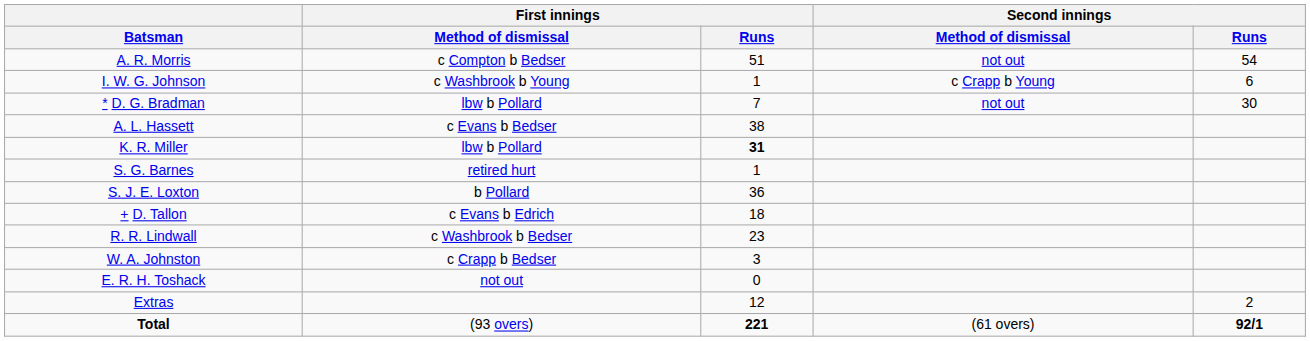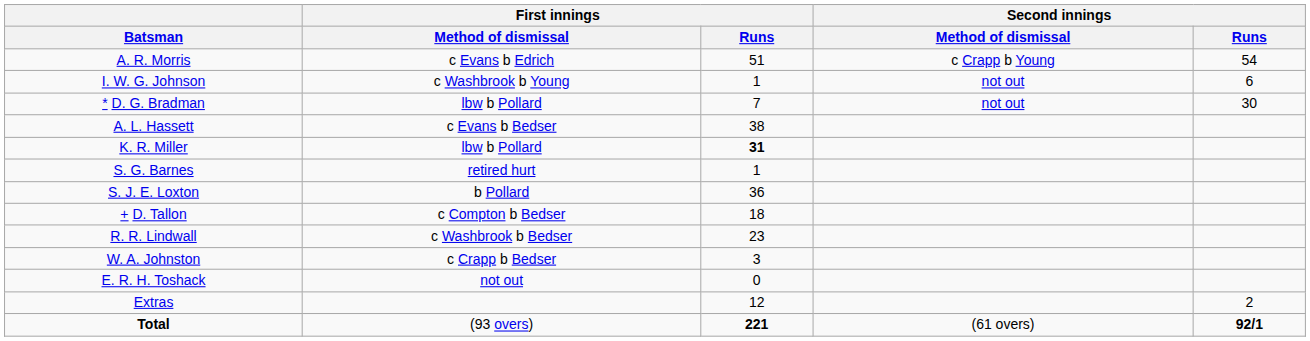 <table class="wikitable" style="font-size: 85%; text-align: center; width: 100%;">
 <tr>
 <th colspan="1"></th>
 <th colspan="2">First innings</th>
 <th colspan="2">Second innings</th>
 </tr>
 <tr>
 <th><a href='#'>Batsman</a></th>
 <th><a href='#'>Method of dismissal</a></th>
 <th><a href='#'>Runs</a></th>
 <th><a href='#'>Method of dismissal</a></th>
 <th><a href='#'>Runs</a></th>
 </tr>
 <tr>
 <td><a href='#'>A. R. Morris</a></td>
-<td>c <a href='#'>Compton</a> b <a href='#'>Bedser</a></td>
+<td>c <a href='#'>Evans</a> b <a href='#'>Edrich</a></td>
 <td>51</td>
-<td><a href='#'>not out</a></td>
+<td>c <a href='#'>Crapp</a> b <a href='#'>Young</a></td>
 <td>54</td>
 </tr>
 <tr>
 <td><a href='#'>I. W. G. Johnson</a></td>
 <td>c <a href='#'>Washbrook</a> b <a href='#'>Young</a></td>
 <td>1</td>
-<td>c <a href='#'>Crapp</a> b <a href='#'>Young</a></td>
+<td><a href='#'>not out</a></td>
 <td>6</td>
 </tr>
 <tr>
 <td><a href='#'>*</a> <a href='#'>D. G. Bradman</a></td>
 <td><a href='#'>lbw</a> b <a href='#'>Pollard</a></td>
 <td>7</td>
 <td><a href='#'>not out</a></td>
 <td>30</td>
 </tr>
 <tr>
 <td><a href='#'>A. L. Hassett</a></td>
 <td>c <a href='#'>Evans</a> b <a href='#'>Bedser</a></td>
 <td>38</td>
 <td></td>
 <td></td>
 </tr>
 <tr>
 <td><a href='#'>K. R. Miller</a></td>
 <td><a href='#'>lbw</a> b <a href='#'>Pollard</a></td>
 <td><strong>31</strong></td>
 <td></td>
 <td></td>
 </tr>
 <tr>
 <td><a href='#'>S. G. Barnes</a></td>
 <td><a href='#'>retired hurt</a></td>
 <td>1</td>
 <td></td>
 <td></td>
 </tr>
 <tr>
 <td><a href='#'>S. J. E. Loxton</a></td>
 <td>b <a href='#'>Pollard</a></td>
 <td>36</td>
 <td></td>
 <td></td>
 </tr>
 <tr>
 <td><a href='#'>+</a> <a href='#'>D. Tallon</a></td>
-<td>c <a href='#'>Evans</a> b <a href='#'>Edrich</a></td>
+<td>c <a href='#'>Compton</a> b <a href='#'>Bedser</a></td>
 <td>18</td>
 <td></td>
 <td></td>
 </tr>
 <tr>
 <td><a href='#'>R. R. Lindwall</a></td>
 <td>c <a href='#'>Washbrook</a> b <a href='#'>Bedser</a></td>
 <td>23</td>
 <td></td>
 <td></td>
 </tr>
 <tr>
 <td><a href='#'>W. A. Johnston</a></td>
 <td>c <a href='#'>Crapp</a> b <a href='#'>Bedser</a></td>
 <td>3</td>
 <td></td>
 <td></td>
 </tr>
 <tr>
 <td><a href='#'>E. R. H. Toshack</a></td>
 <td><a href='#'>not out</a></td>
 <td>0</td>
 <td></td>
 <td></td>
 </tr>
 <tr>
 <td><a href='#'>Extras</a></td>
 <td></td>
 <td>12</td>
 <td></td>
 <td>2</td>
 </tr>
 <tr>
 <td><strong>Total</strong></td>
 <td>(93 <a href='#'>overs</a>)</td>
 <td><strong>221</strong></td>
 <td>(61 overs)</td>
 <td><strong>92/1</strong></td>
 </tr>
 </table>
